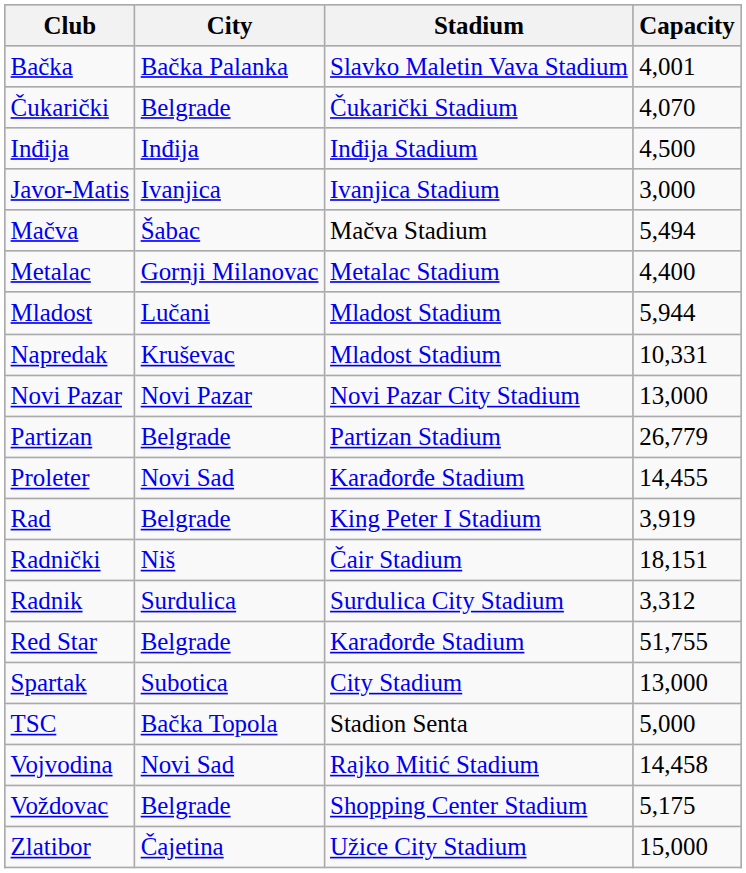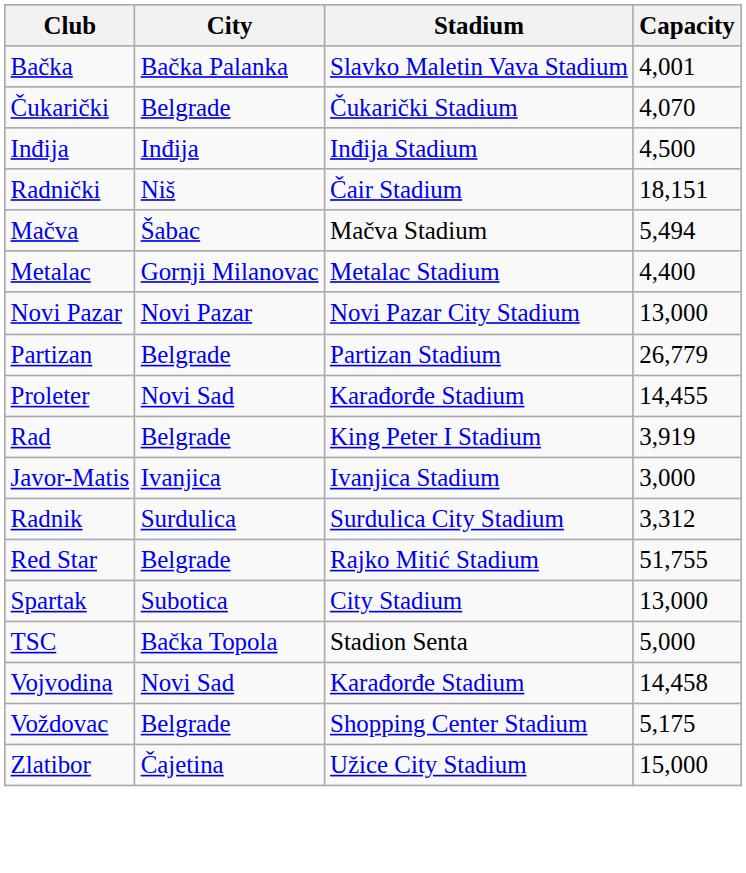 <table class="wikitable sortable" style="font-size:95%">
 <tr>
 <th>Club</th>
 <th>City</th>
 <th>Stadium</th>
 <th>Capacity</th>
 </tr>
 <tr>
 <td><a href='#'>Bačka</a></td>
 <td><a href='#'>Bačka Palanka</a></td>
 <td><a href='#'>Slavko Maletin Vava Stadium</a></td>
 <td>4,001</td>
 </tr>
 <tr>
 <td><a href='#'>Čukarički</a></td>
 <td><a href='#'>Belgrade</a></td>
 <td><a href='#'>Čukarički Stadium</a></td>
 <td>4,070</td>
 </tr>
 <tr>
 <td><a href='#'>Inđija</a></td>
 <td><a href='#'>Inđija</a></td>
 <td><a href='#'>Inđija Stadium</a></td>
 <td>4,500</td>
 </tr>
 <tr>
-<td><a href='#'>Javor-Matis</a></td>
-<td><a href='#'>Ivanjica</a></td>
-<td><a href='#'>Ivanjica Stadium</a></td>
-<td>3,000</td>
+<td><a href='#'>Radnički</a></td>
+<td><a href='#'>Niš</a></td>
+<td><a href='#'>Čair Stadium</a></td>
+<td>18,151</td>
 </tr>
 <tr>
 <td><a href='#'>Mačva</a></td>
 <td><a href='#'>Šabac</a></td>
 <td>Mačva Stadium</td>
 <td>5,494</td>
 </tr>
 <tr>
 <td><a href='#'>Metalac</a></td>
 <td><a href='#'>Gornji Milanovac</a></td>
 <td><a href='#'>Metalac Stadium</a></td>
 <td>4,400</td>
-</tr>
-<tr>
-<td><a href='#'>Mladost</a></td>
-<td><a href='#'>Lučani</a></td>
-<td><a href='#'>Mladost Stadium</a></td>
-<td>5,944</td>
-</tr>
-<tr>
-<td><a href='#'>Napredak</a></td>
-<td><a href='#'>Kruševac</a></td>
-<td><a href='#'>Mladost Stadium</a></td>
-<td>10,331</td>
 </tr>
 <tr>
 <td><a href='#'>Novi Pazar</a></td>
 <td><a href='#'>Novi Pazar</a></td>
 <td><a href='#'>Novi Pazar City Stadium</a></td>
 <td>13,000</td>
 </tr>
 <tr>
 <td><a href='#'>Partizan</a></td>
 <td><a href='#'>Belgrade</a></td>
 <td><a href='#'>Partizan Stadium</a></td>
 <td>26,779</td>
 </tr>
 <tr>
 <td><a href='#'>Proleter</a></td>
 <td><a href='#'>Novi Sad</a></td>
 <td><a href='#'>Karađorđe Stadium</a></td>
 <td>14,455</td>
 </tr>
 <tr>
 <td><a href='#'>Rad</a></td>
 <td><a href='#'>Belgrade</a></td>
 <td><a href='#'>King Peter I Stadium</a></td>
 <td>3,919</td>
 </tr>
 <tr>
-<td><a href='#'>Radnički</a></td>
-<td><a href='#'>Niš</a></td>
-<td><a href='#'>Čair Stadium</a></td>
-<td>18,151</td>
+<td><a href='#'>Javor-Matis</a></td>
+<td><a href='#'>Ivanjica</a></td>
+<td><a href='#'>Ivanjica Stadium</a></td>
+<td>3,000</td>
 </tr>
 <tr>
 <td><a href='#'>Radnik</a></td>
 <td><a href='#'>Surdulica</a></td>
 <td><a href='#'>Surdulica City Stadium</a></td>
 <td>3,312</td>
 </tr>
 <tr>
 <td><a href='#'>Red Star</a></td>
 <td><a href='#'>Belgrade</a></td>
-<td><a href='#'>Karađorđe Stadium</a></td>
+<td><a href='#'>Rajko Mitić Stadium</a></td>
 <td>51,755</td>
 </tr>
 <tr>
 <td><a href='#'>Spartak</a></td>
 <td><a href='#'>Subotica</a></td>
 <td><a href='#'>City Stadium</a></td>
 <td>13,000</td>
 </tr>
 <tr>
 <td><a href='#'>TSC</a></td>
 <td><a href='#'>Bačka Topola</a></td>
 <td>Stadion Senta</td>
 <td>5,000</td>
 </tr>
 <tr>
 <td><a href='#'>Vojvodina</a></td>
 <td><a href='#'>Novi Sad</a></td>
-<td><a href='#'>Rajko Mitić Stadium</a></td>
+<td><a href='#'>Karađorđe Stadium</a></td>
 <td>14,458</td>
 </tr>
 <tr>
 <td><a href='#'>Voždovac</a></td>
 <td><a href='#'>Belgrade</a></td>
 <td><a href='#'>Shopping Center Stadium</a></td>
 <td>5,175</td>
 </tr>
 <tr>
 <td><a href='#'>Zlatibor</a></td>
 <td><a href='#'>Čajetina</a></td>
 <td><a href='#'>Užice City Stadium</a></td>
 <td>15,000</td>
 </tr>
 </table>
